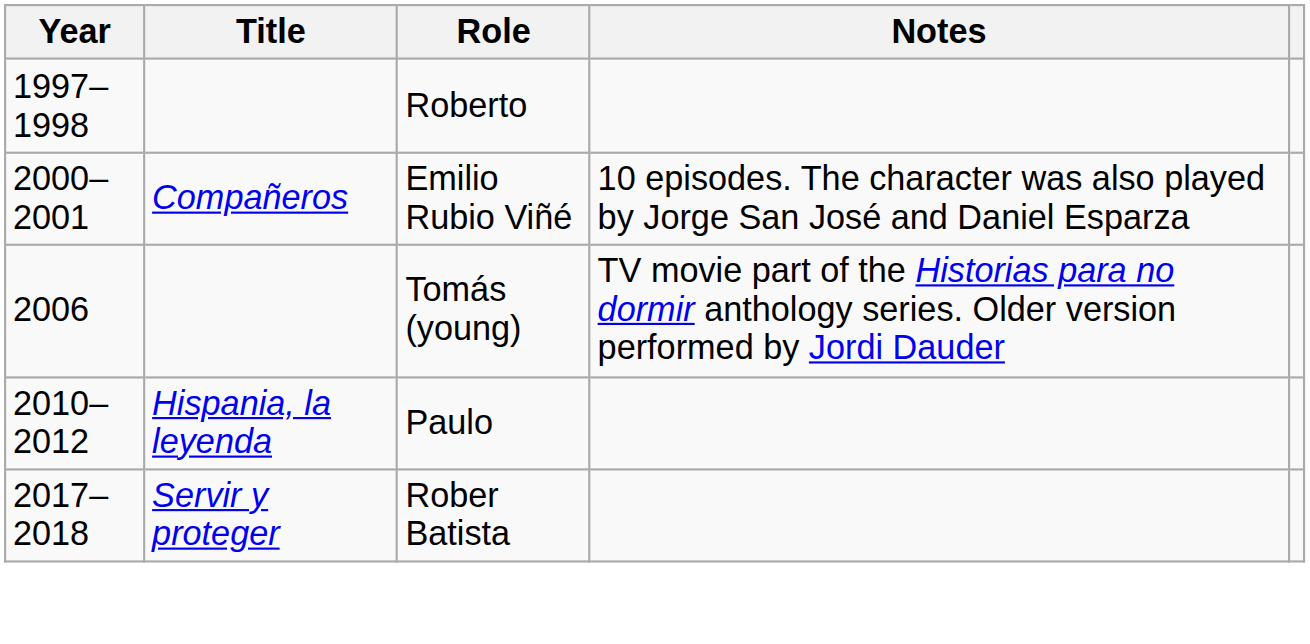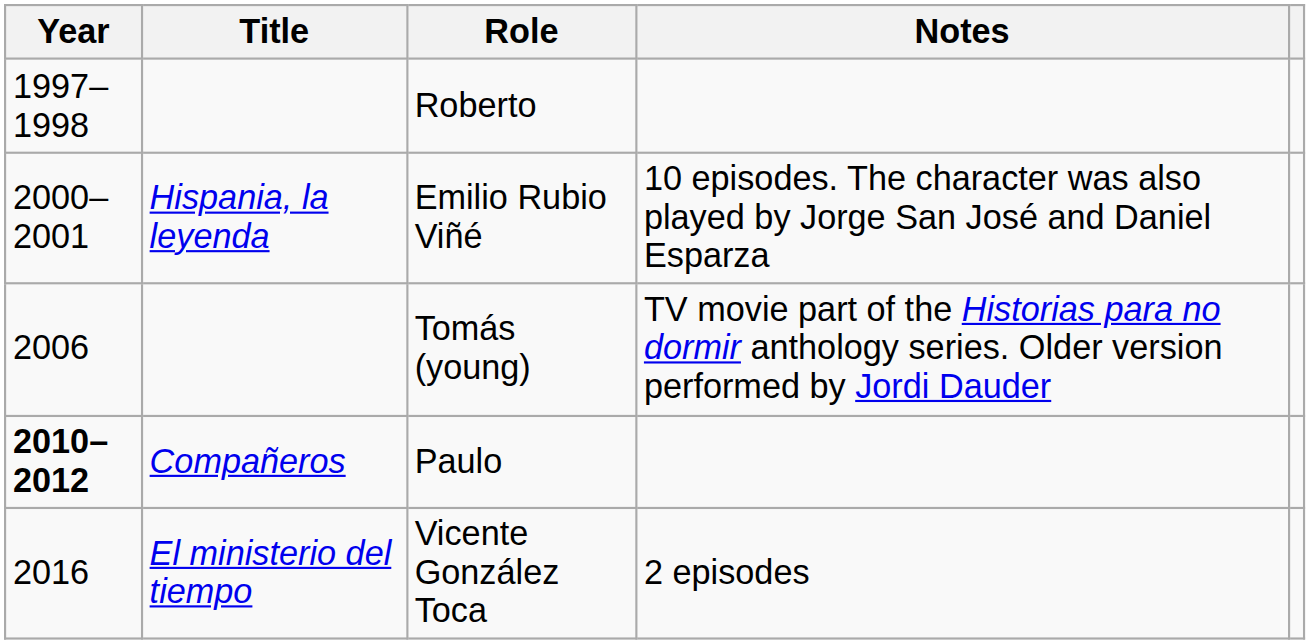 <table class="wikitable sortable">
 <tr>
 <th>Year</th>
 <th>Title</th>
 <th>Role</th>
 <th class="unsortable">Notes</th>
 <th class = "unsortable"></th>
 </tr>
 <tr>
 <td>1997–1998</td>
 <td><em></em></td>
 <td>Roberto</td>
 <td></td>
 <td align = "center"></td>
 </tr>
 <tr>
 <td>2000–2001</td>
-<td><a href='#'><em>Compañeros</em></a></td>
+<td><em><a href='#'>Hispania, la leyenda</a></em></td>
 <td>Emilio Rubio Viñé</td>
 <td>10 episodes. The character was also played by  Jorge San José and Daniel Esparza</td>
 <td align = "center"></td>
 </tr>
 <tr>
 <td>2006</td>
 <td><em></em></td>
 <td>Tomás (young)</td>
 <td>TV movie part of the <em><a href='#'>Historias para no dormir</a></em> anthology series. Older version performed by <a href='#'>Jordi Dauder</a></td>
 <td align = "center"></td>
 </tr>
 <tr>
-<td>2010–2012</td>
-<td><em><a href='#'>Hispania, la leyenda</a></em></td>
+<td><strong>2010–2012</strong></td>
+<td><a href='#'><em>Compañeros</em></a></td>
 <td>Paulo</td>
 <td></td>
 <td align = "center"></td>
 </tr>
 <tr>
-<td>2017–2018</td>
-<td><em><a href='#'>Servir y proteger</a></em></td>
-<td>Rober Batista</td>
-<td></td>
+<td>2016</td>
+<td><em><a href='#'>El ministerio del tiempo</a></em></td>
+<td>Vicente González Toca</td>
+<td>2 episodes</td>
 <td align = "center"></td>
 </tr>
 </table>
